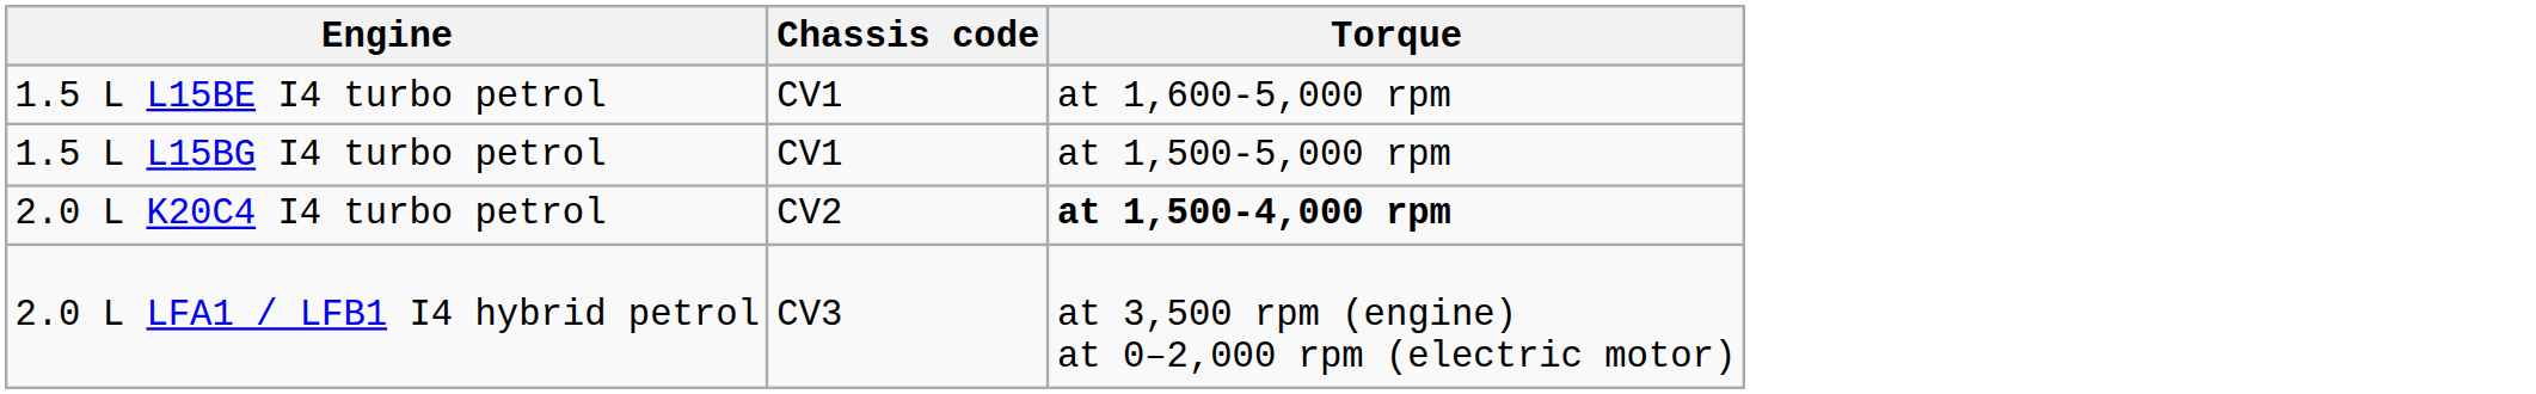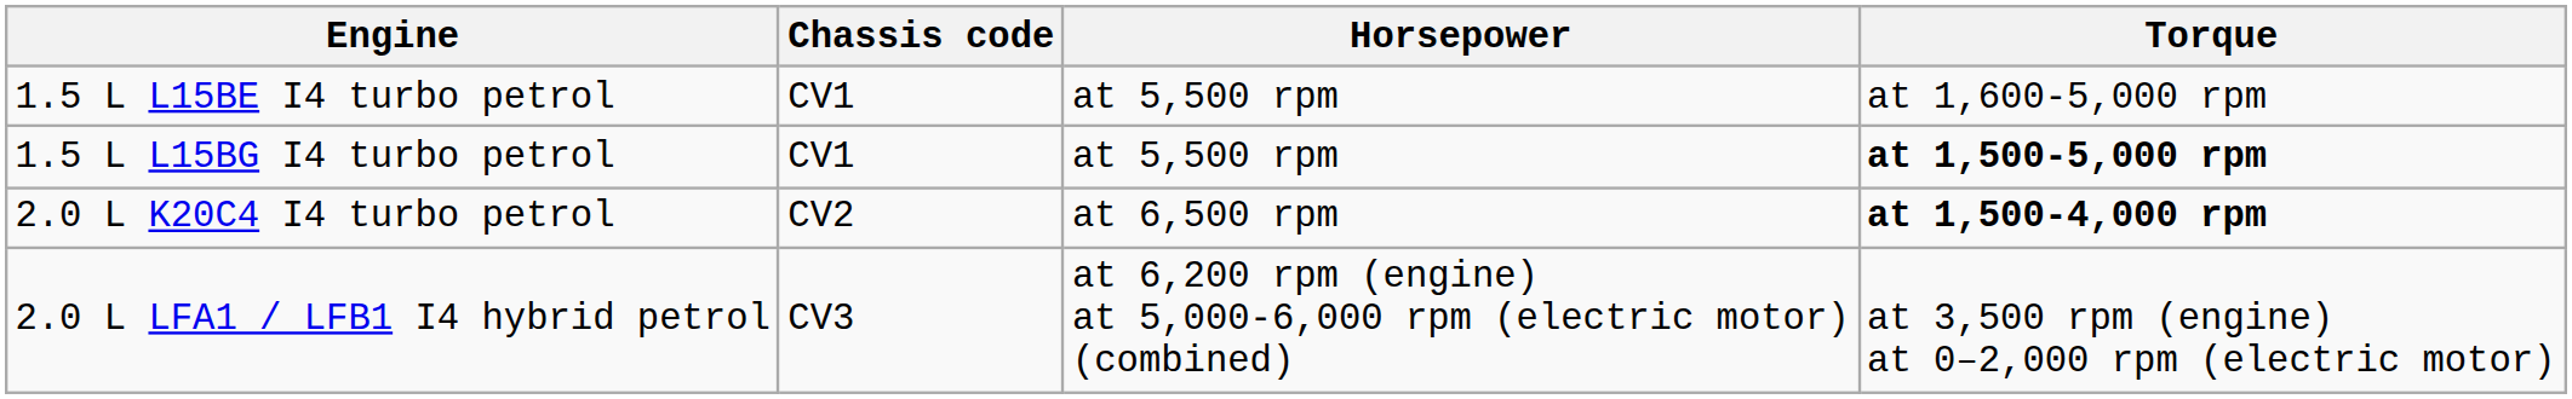 <table class="wikitable">
 <tr>
 <th>Engine</th>
 <th>Chassis code</th>
+<th>Horsepower</th>
 <th>Torque</th>
 </tr>
 <tr>
 <td>1.5 L <a href='#'>L15BE</a> I4 turbo petrol</td>
 <td>CV1</td>
+<td> at 5,500 rpm</td>
 <td> at 1,600-5,000 rpm</td>
 </tr>
 <tr>
 <td>1.5 L <a href='#'>L15BG</a> I4 turbo petrol</td>
 <td>CV1</td>
-<td> at 1,500-5,000 rpm</td>
+<td> at 5,500 rpm</td>
+<td><strong> at 1,500-5,000 rpm</strong></td>
 </tr>
 <tr>
 <td>2.0 L <a href='#'>K20C4</a> I4 turbo petrol</td>
 <td>CV2</td>
+<td> at 6,500 rpm</td>
 <td><strong> at 1,500-4,000 rpm</strong></td>
 </tr>
 <tr>
 <td>2.0 L <a href='#'>LFA1 / LFB1</a> I4 hybrid petrol</td>
 <td>CV3</td>
+<td> at 6,200 rpm (engine)<br> at 5,000-6,000 rpm (electric motor)<br> (combined)</td>
 <td><br> at 3,500 rpm (engine)<br> at 0–2,000 rpm (electric motor)</td>
 </tr>
 </table>
